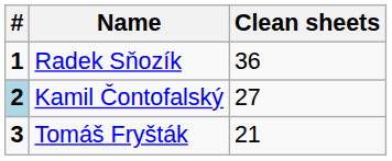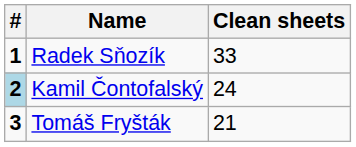 <table class="wikitable">
 <tr>
 <th>#</th>
 <th>Name</th>
 <th>Clean sheets</th>
 </tr>
 <tr>
 <td><strong>1</strong></td>
 <td> <a href='#'>Radek Sňozík</a></td>
-<td>36</td>
+<td>33</td>
 </tr>
 <tr>
 <td style="background: lightblue;"><strong>2</strong></td>
 <td> <a href='#'>Kamil Čontofalský</a></td>
-<td>27</td>
+<td>24</td>
 </tr>
 <tr>
 <td><strong>3</strong></td>
 <td> <a href='#'>Tomáš Fryšták</a></td>
 <td>21</td>
 </tr>
 </table>
